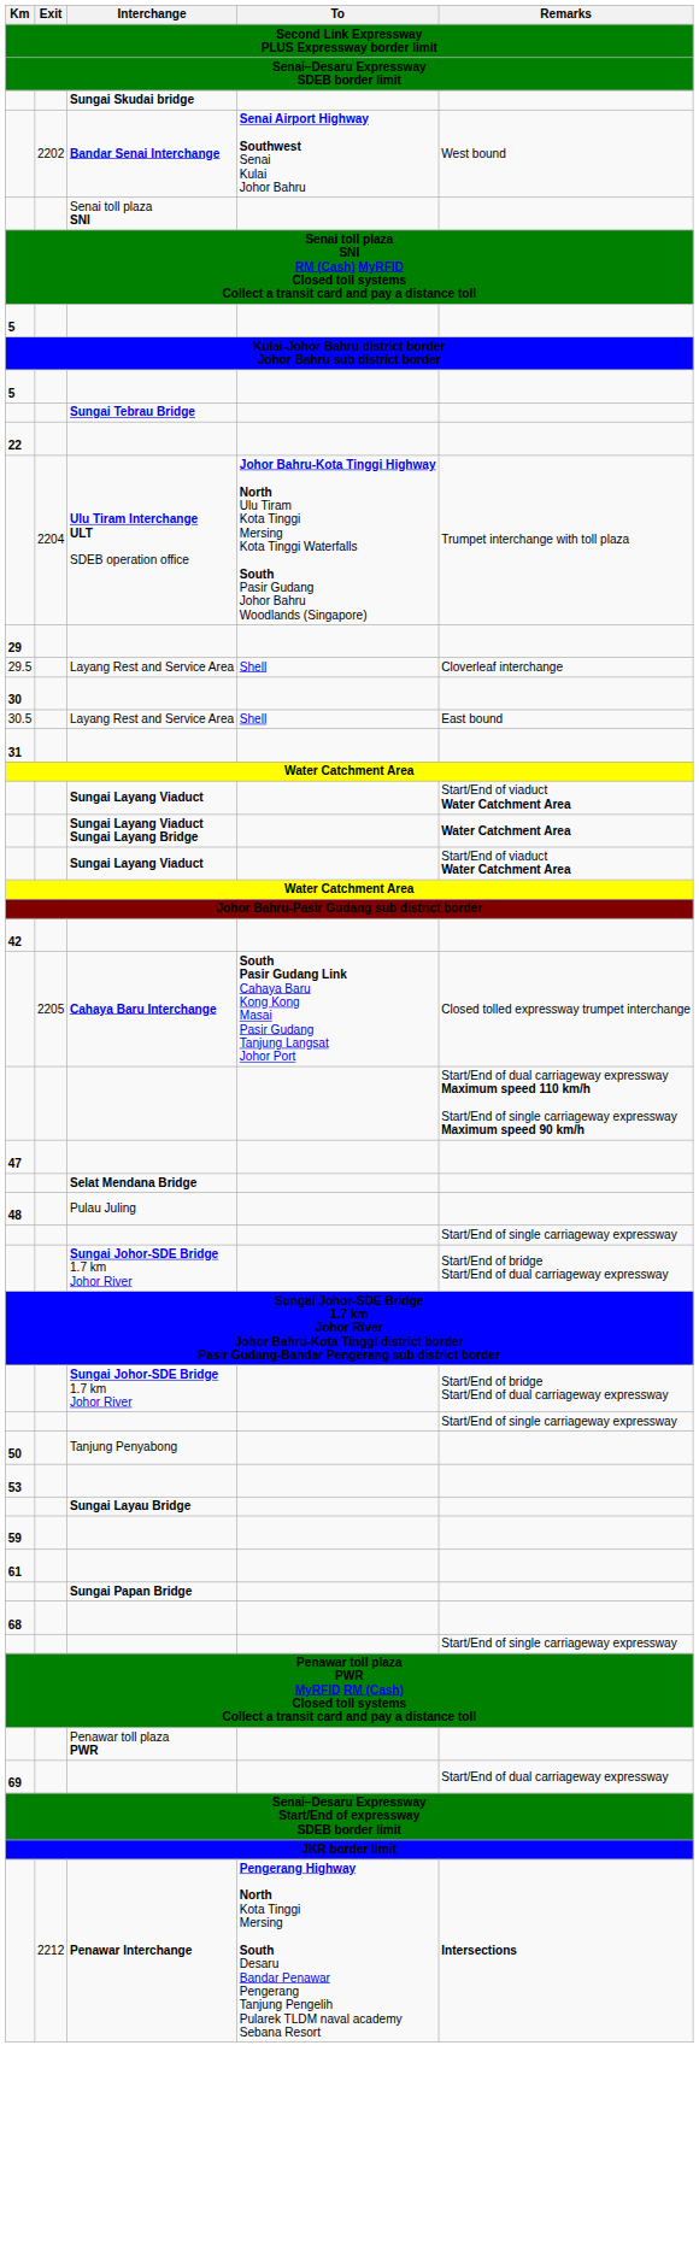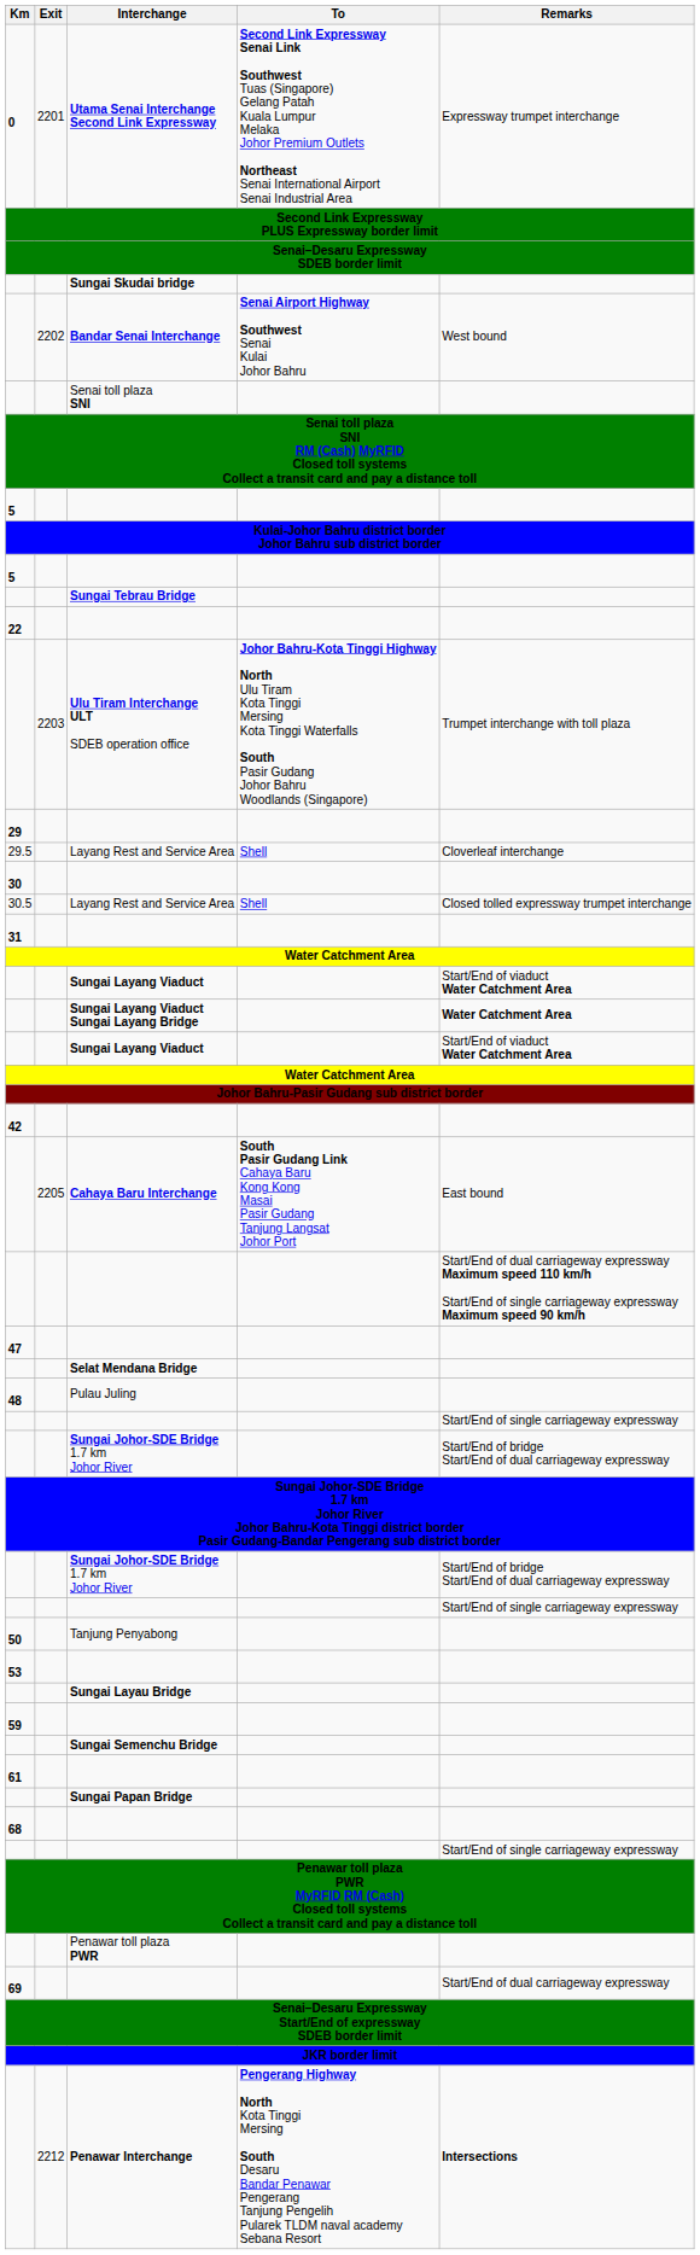 <table class=wikitable>
 <tr>
 <th>Km</th>
 <th>Exit</th>
 <th>Interchange</th>
 <th>To</th>
 <th>Remarks</th>
+</tr>
+<tr>
+<td><br><strong>0</strong></td>
+<td>2201</td>
+<td><strong><a href='#'>Utama Senai Interchange</a></strong><br><strong><a href='#'>Second Link Expressway</a></strong></td>
+<td>  <strong><a href='#'>Second Link Expressway</a></strong><br> <strong>Senai Link</strong><br><br><strong>Southwest</strong><br>  Tuas (Singapore)<br>  Gelang Patah<br>  Kuala Lumpur<br>  Melaka<br> <a href='#'>Johor Premium Outlets</a><br><br><strong>Northeast</strong><br> Senai International Airport <br>Senai Industrial Area</td>
+<td>Expressway trumpet interchange</td>
 </tr>
 <tr>
 <td colspan=5 style="width:600px; text-align:center; background:green;"><strong><span> Second Link Expressway<br>PLUS Expressway border limit</span></strong></td>
 </tr>
 <tr>
 <td colspan=5 style="width:600px; text-align:center; background:green;"><strong><span> Senai–Desaru Expressway<br>SDEB border limit</span></strong></td>
 </tr>
 <tr>
 <td></td>
 <td></td>
 <td><strong>Sungai Skudai bridge</strong></td>
 <td></td>
 <td></td>
 </tr>
 <tr>
 <td></td>
 <td>2202</td>
 <td><strong><a href='#'>Bandar Senai Interchange</a></strong></td>
 <td> <strong><a href='#'>Senai Airport Highway</a></strong><br><br><strong>Southwest</strong><br>  Senai<br>  Kulai<br>  Johor Bahru</td>
 <td>West bound</td>
 </tr>
 <tr>
 <td></td>
 <td></td>
 <td> Senai toll plaza<br><strong>SNI</strong></td>
 <td>   </td>
 <td></td>
 </tr>
 <tr>
 <td colspan=5 style="width:600px; text-align:center; background:green;"><strong><span>Senai toll plaza<br>SNI<br><a href='#'><span>RM (Cash)</span></a>   <a href='#'><span>My</span><span>RFID</span></a> <br>Closed toll systems<br>Collect a transit card and pay a distance toll</span></strong></td>
 </tr>
 <tr>
 <td><br><strong>5</strong></td>
 <td></td>
 <td></td>
 <td></td>
 <td></td>
 </tr>
 <tr>
 <td colspan=5 style="width:600px; text-align:center; background:blue;"><strong><span>Kulai-Johor Bahru district border<br>Johor Bahru sub district border</span></strong></td>
 </tr>
 <tr>
 <td><br><strong>5</strong></td>
 <td></td>
 <td></td>
 <td></td>
 <td></td>
 </tr>
 <tr>
 <td></td>
 <td></td>
 <td><strong><a href='#'>Sungai Tebrau Bridge</a></strong></td>
 <td></td>
 <td></td>
 </tr>
 <tr>
 <td><br><strong>22</strong></td>
 <td></td>
 <td></td>
 <td></td>
 <td></td>
 </tr>
 <tr>
 <td></td>
-<td>2204</td>
+<td>2203</td>
 <td><strong><a href='#'>Ulu Tiram Interchange</a></strong><br><strong>ULT</strong><br><br> SDEB operation office</td>
 <td>  <strong><a href='#'>Johor Bahru-Kota Tinggi Highway</a></strong><br><br><strong>North</strong><br>  Ulu Tiram<br>  Kota Tinggi<br>  Mersing<br> Kota Tinggi Waterfalls<br><br><strong>South</strong><br> Pasir Gudang<br>  Johor Bahru<br>  Woodlands (Singapore)</td>
 <td>Trumpet interchange with toll plaza</td>
 </tr>
 <tr>
 <td><br><strong>29</strong></td>
 <td></td>
 <td></td>
 <td></td>
 <td></td>
 </tr>
 <tr>
 <td>29.5</td>
 <td></td>
 <td> Layang Rest and Service Area</td>
 <td>     <a href='#'>Shell</a></td>
 <td>Cloverleaf interchange</td>
 </tr>
 <tr>
 <td><br><strong>30</strong></td>
 <td></td>
 <td></td>
 <td></td>
 <td></td>
 </tr>
 <tr>
 <td>30.5</td>
 <td></td>
 <td> Layang Rest and Service Area</td>
 <td>     <a href='#'>Shell</a></td>
-<td>East bound</td>
+<td>Closed tolled expressway trumpet interchange</td>
 </tr>
 <tr>
 <td><br><strong>31</strong></td>
 <td></td>
 <td></td>
 <td></td>
 <td></td>
 </tr>
 <tr>
 <td colspan=5 style="width:600px; text-align:center; background:yellow;"><strong><span>Water Catchment Area</span></strong></td>
 </tr>
 <tr>
 <td></td>
 <td></td>
 <td><strong>Sungai Layang Viaduct</strong></td>
 <td></td>
 <td>Start/End of viaduct<br><strong>Water Catchment Area</strong></td>
 </tr>
 <tr>
 <td></td>
 <td></td>
 <td><strong>Sungai Layang Viaduct</strong><br><strong>Sungai Layang Bridge</strong></td>
 <td></td>
 <td><strong>Water Catchment Area</strong></td>
 </tr>
 <tr>
 <td></td>
 <td></td>
 <td><strong>Sungai Layang Viaduct</strong></td>
 <td></td>
 <td>Start/End of viaduct<br><strong>Water Catchment Area</strong></td>
 </tr>
 <tr>
 <td colspan=5 style="width:600px; text-align:center; background:yellow;"><strong><span>Water Catchment Area</span></strong></td>
 </tr>
 <tr>
 <td colspan=5 style="width:600px; text-align:center; background:maroon;"><strong><span>Johor Bahru-Pasir Gudang sub district border</span></strong></td>
 </tr>
 <tr>
 <td><br><strong>42</strong></td>
 <td></td>
 <td></td>
 <td></td>
 <td></td>
 </tr>
 <tr>
 <td></td>
 <td>2205</td>
 <td><strong><a href='#'>Cahaya Baru Interchange</a></strong></td>
 <td><strong>South</strong><br> <strong>Pasir Gudang Link</strong><br> <a href='#'>Cahaya Baru</a><br> <a href='#'>Kong Kong</a><br> <a href='#'>Masai</a><br> <a href='#'>Pasir Gudang</a><br> <a href='#'>Tanjung Langsat</a><br> <a href='#'>Johor Port</a> </td>
-<td>Closed tolled expressway trumpet interchange</td>
+<td>East bound</td>
 </tr>
 <tr>
 <td></td>
 <td></td>
 <td></td>
 <td></td>
 <td>Start/End of dual carriageway expressway<br><strong>Maximum speed 110 km/h</strong><br><br>Start/End of single carriageway expressway<br><strong>Maximum speed 90 km/h</strong></td>
 </tr>
 <tr>
 <td><br><strong>47</strong></td>
 <td></td>
 <td></td>
 <td></td>
 <td></td>
 </tr>
 <tr>
 <td></td>
 <td></td>
 <td><strong>Selat Mendana Bridge</strong></td>
 <td></td>
 <td></td>
 </tr>
 <tr>
 <td><br><strong>48</strong></td>
 <td></td>
 <td>Pulau Juling</td>
 <td></td>
 <td></td>
 </tr>
 <tr>
 <td></td>
 <td></td>
 <td></td>
 <td></td>
 <td>Start/End of single carriageway expressway</td>
 </tr>
 <tr>
 <td></td>
 <td></td>
 <td><strong><a href='#'>Sungai Johor-SDE Bridge</a></strong><br>1.7 km<br><a href='#'>Johor River</a></td>
 <td></td>
 <td>Start/End of bridge<br>Start/End of dual carriageway expressway</td>
 </tr>
 <tr>
 <td colspan=5 style="width:600px; text-align:center; background:blue;"><strong><span>Sungai Johor-SDE Bridge<br>1.7 km<br>Johor River<br>Johor Bahru-Kota Tinggi district border<br>Pasir Gudang-Bandar Pengerang sub district border</span></strong></td>
 </tr>
 <tr>
 <td></td>
 <td></td>
 <td><strong><a href='#'>Sungai Johor-SDE Bridge</a></strong><br>1.7 km<br><a href='#'>Johor River</a></td>
 <td></td>
 <td>Start/End of bridge<br>Start/End of dual carriageway expressway</td>
 </tr>
 <tr>
 <td></td>
 <td></td>
 <td></td>
 <td></td>
 <td>Start/End of single carriageway expressway</td>
 </tr>
 <tr>
 <td><br><strong>50</strong></td>
 <td></td>
 <td>Tanjung Penyabong</td>
 <td></td>
 <td></td>
 </tr>
 <tr>
 <td><br><strong>53</strong></td>
 <td></td>
 <td></td>
 <td></td>
 <td></td>
 </tr>
 <tr>
 <td></td>
 <td></td>
 <td><strong>Sungai Layau Bridge</strong></td>
 <td></td>
 <td></td>
 </tr>
 <tr>
 <td><br><strong>59</strong></td>
 <td></td>
 <td></td>
 <td></td>
 <td></td>
 </tr>
 <tr>
+<td></td>
+<td></td>
+<td><strong>Sungai Semenchu Bridge</strong></td>
+<td></td>
+<td></td>
+</tr>
+<tr>
 <td><br><strong>61</strong></td>
 <td></td>
 <td></td>
 <td></td>
 <td></td>
 </tr>
 <tr>
 <td></td>
 <td></td>
 <td><strong>Sungai Papan Bridge</strong></td>
 <td></td>
 <td></td>
 </tr>
 <tr>
 <td><br><strong>68</strong></td>
 <td></td>
 <td></td>
 <td></td>
 <td></td>
 </tr>
 <tr>
 <td></td>
 <td></td>
 <td></td>
 <td></td>
 <td>Start/End of single carriageway expressway</td>
 </tr>
 <tr>
 <td colspan=5 style="width:600px; text-align:center; background:green;"><strong><span>Penawar toll plaza<br>PWR<br>   <a href='#'><span>My</span><span>RFID</span></a> <a href='#'><span>RM (Cash)</span></a><br>Closed toll systems<br>Collect a transit card and pay a distance toll</span></strong></td>
 </tr>
 <tr>
 <td></td>
 <td></td>
 <td> Penawar toll plaza<br><strong>PWR</strong></td>
 <td>   </td>
 <td></td>
 </tr>
 <tr>
 <td><br><strong>69</strong></td>
 <td></td>
 <td></td>
 <td></td>
 <td>Start/End of dual carriageway expressway</td>
 </tr>
 <tr>
 <td colspan=5 style="width:600px; text-align:center; background:green;"><strong><span> Senai–Desaru Expressway<br>Start/End of expressway<br>SDEB border limit</span></strong></td>
 </tr>
 <tr>
 <td colspan=5 style="width:600px; text-align:center; background:blue;"><strong><span>JKR border limit</span></strong></td>
 </tr>
 <tr>
 <td></td>
 <td>2212</td>
 <td><strong>Penawar Interchange</strong></td>
 <td> <strong><a href='#'>Pengerang Highway</a></strong><br><br><strong>North</strong><br> Kota Tinggi<br>  Mersing<br><br><strong>South</strong><br> Desaru<br> <a href='#'>Bandar Penawar</a><br> Pengerang<br> Tanjung Pengelih<br>Pularek TLDM naval academy<br>Sebana Resort</td>
 <td><strong>Intersections</strong></td>
 </tr>
 </table>
